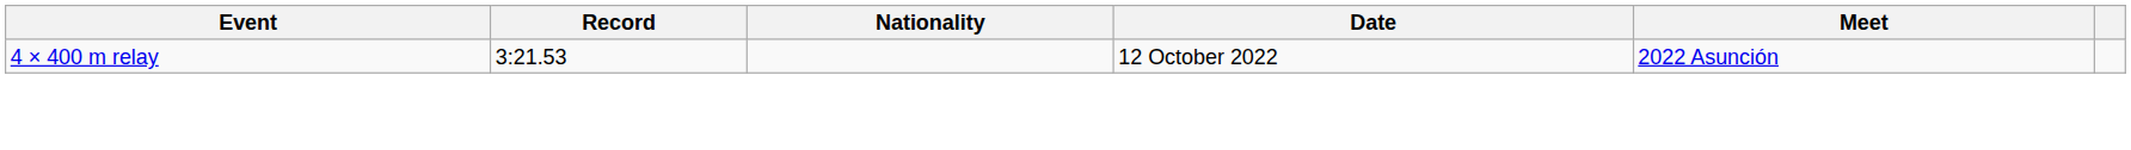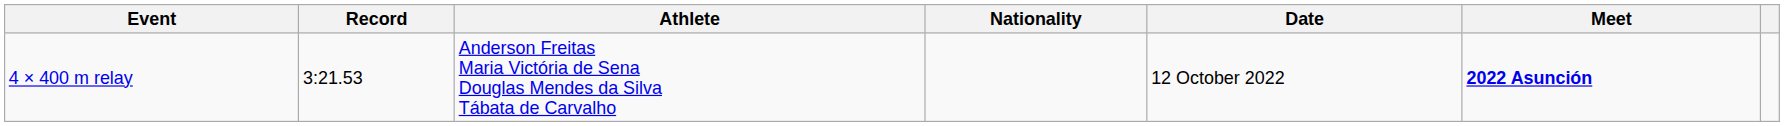 <table class="wikitable" style="font-size:95%; width: 95%;">
 <tr>
 <th>Event</th>
 <th>Record</th>
+<th>Athlete</th>
 <th>Nationality</th>
 <th>Date</th>
 <th>Meet</th>
 <th></th>
 </tr>
 <tr>
 <td><a href='#'>4 × 400 m relay</a></td>
 <td>3:21.53</td>
+<td><a href='#'>Anderson Freitas</a><br><a href='#'>Maria Victória de Sena</a><br><a href='#'>Douglas Mendes da Silva</a><br><a href='#'>Tábata de Carvalho</a></td>
 <td></td>
 <td>12 October 2022</td>
-<td><a href='#'>2022 Asunción</a></td>
+<td><strong><a href='#'>2022 Asunción</a></strong></td>
 <td></td>
 </tr>
 </table>
